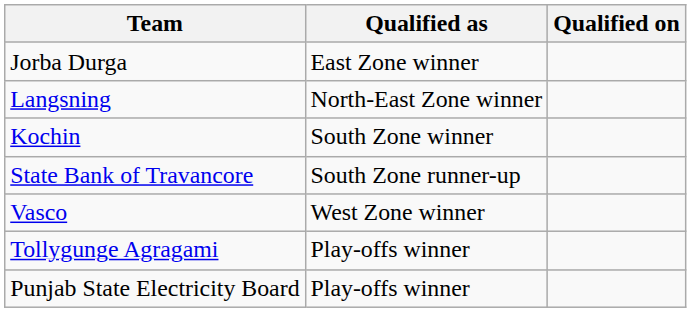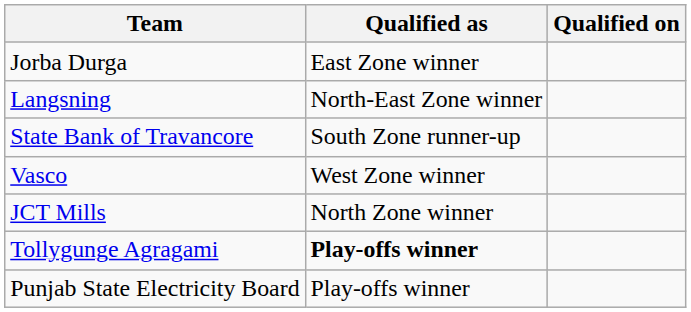 <table class="wikitable sortable" style="text-align: left;">
 <tr>
 <th>Team</th>
 <th>Qualified as</th>
 <th>Qualified on</th>
 </tr>
 <tr>
 <td>Jorba Durga</td>
 <td>East Zone winner</td>
 <td></td>
 </tr>
 <tr>
 <td><a href='#'>Langsning</a></td>
 <td>North-East Zone winner</td>
 <td></td>
 </tr>
 <tr>
-<td><a href='#'>Kochin</a></td>
-<td>South Zone winner</td>
-<td></td>
-</tr>
-<tr>
 <td><a href='#'>State Bank of Travancore</a></td>
 <td>South Zone runner-up</td>
 <td></td>
 </tr>
 <tr>
 <td><a href='#'>Vasco</a></td>
 <td>West Zone winner</td>
 <td></td>
 </tr>
 <tr>
+<td><a href='#'>JCT Mills</a></td>
+<td>North Zone winner</td>
+<td></td>
+</tr>
+<tr>
 <td><a href='#'>Tollygunge Agragami</a></td>
-<td>Play-offs winner</td>
+<td><strong>Play-offs winner</strong></td>
 <td></td>
 </tr>
 <tr>
 <td>Punjab State Electricity Board</td>
 <td>Play-offs winner</td>
 <td></td>
 </tr>
 </table>
